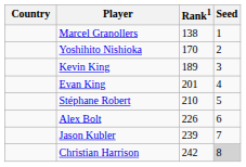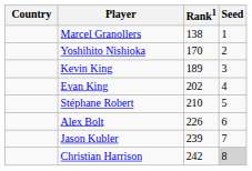 <table class="sortable wikitable">
 <tr>
 <th width="70">Country</th>
 <th width="175">Player</th>
 <th>Rank<sup>1</sup></th>
 <th>Seed</th>
 </tr>
 <tr>
 <td></td>
 <td><a href='#'>Marcel Granollers</a></td>
 <td>138</td>
 <td>1</td>
 </tr>
 <tr>
 <td></td>
 <td><a href='#'>Yoshihito Nishioka</a></td>
 <td>170</td>
 <td>2</td>
 </tr>
 <tr>
 <td></td>
 <td><a href='#'>Kevin King</a></td>
 <td>189</td>
 <td>3</td>
 </tr>
 <tr>
 <td></td>
 <td><a href='#'>Evan King</a></td>
-<td>201</td>
+<td>202</td>
 <td>4</td>
 </tr>
 <tr>
 <td></td>
 <td><a href='#'>Stéphane Robert</a></td>
 <td>210</td>
 <td>5</td>
 </tr>
 <tr>
 <td></td>
 <td><a href='#'>Alex Bolt</a></td>
 <td>226</td>
 <td>6</td>
 </tr>
 <tr>
 <td></td>
 <td><a href='#'>Jason Kubler</a></td>
 <td>239</td>
 <td>7</td>
 </tr>
 <tr>
 <td></td>
 <td><a href='#'>Christian Harrison</a></td>
 <td>242</td>
 <td style="background: lightgrey;">8</td>
 </tr>
 </table>
